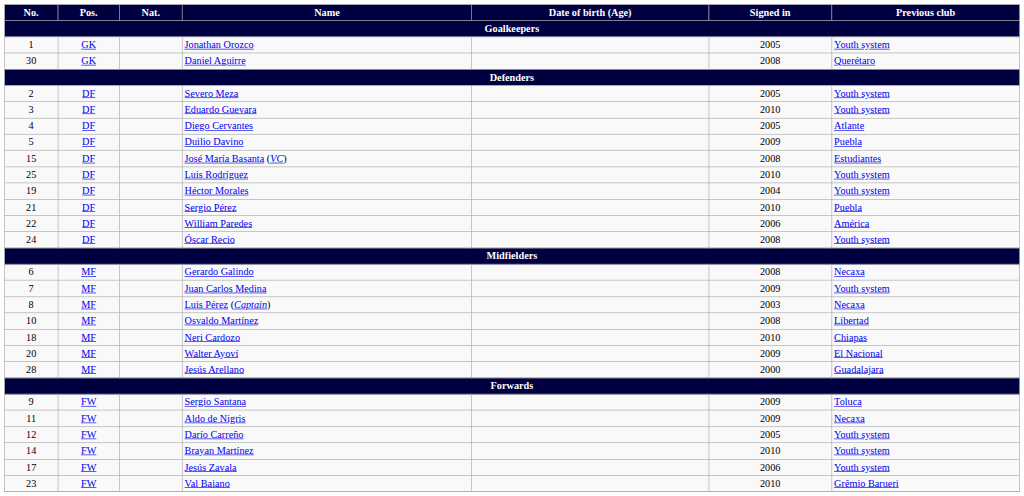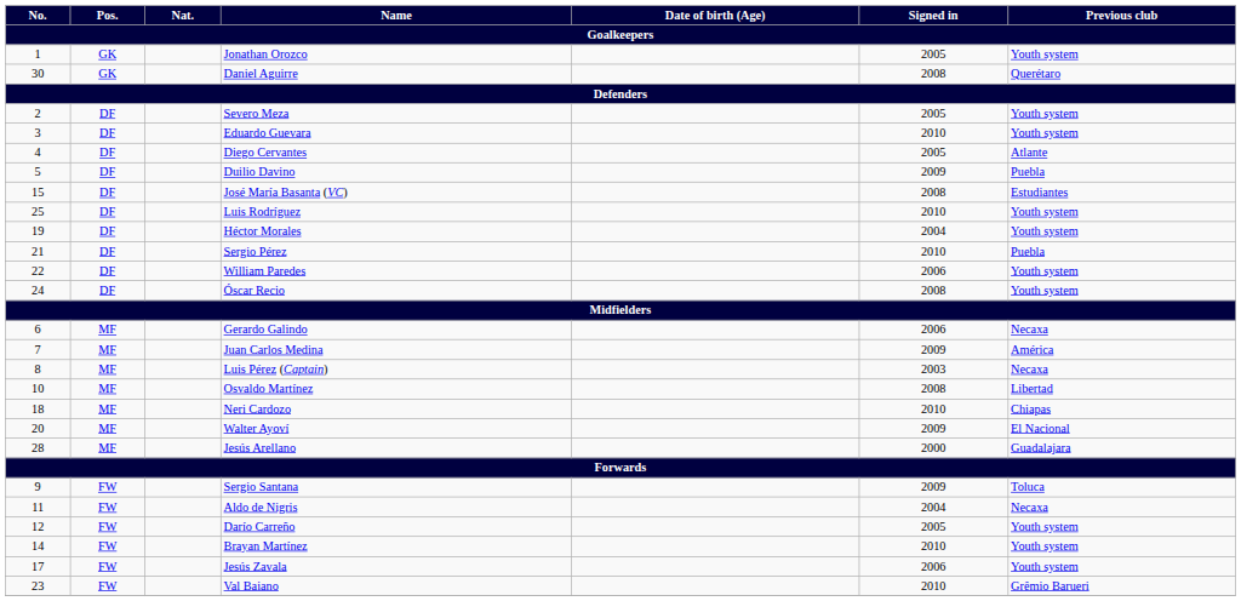 <table class="wikitable" style="text-align:center; font-size:100%; width:80%">
 <tr>
 <th style="background:#000040; color:white; text-align:center;">No.</th>
 <th style="background:#000040; color:white; text-align:center;">Pos.</th>
 <th style="background:#000040; color:white; text-align:center;">Nat.</th>
 <th style="background:#000040; color:white; text-align:center;">Name</th>
 <th style="background:#000040; color:white; text-align:center;">Date of birth (Age)</th>
 <th style="background:#000040; color:white; text-align:center;">Signed in</th>
 <th style="background:#000040; color:white; text-align:center;">Previous club</th>
 </tr>
 <tr>
 <th colspan="7" style="background:#000040; color:white; text-align:center">Goalkeepers</th>
 </tr>
 <tr>
 <td>1</td>
 <td><a href='#'>GK</a></td>
 <td></td>
 <td align=left><a href='#'>Jonathan Orozco</a></td>
 <td></td>
 <td>2005</td>
 <td align=left> <a href='#'>Youth system</a></td>
 </tr>
 <tr>
 <td>30</td>
 <td><a href='#'>GK</a></td>
 <td></td>
 <td align=left><a href='#'>Daniel Aguirre</a></td>
 <td></td>
 <td>2008</td>
 <td align=left> <a href='#'>Querétaro</a></td>
 </tr>
 <tr>
 <th colspan="7" style="background:#000040; color:white; text-align:center">Defenders</th>
 </tr>
 <tr>
 <td>2</td>
 <td><a href='#'>DF</a></td>
 <td></td>
 <td align=left><a href='#'>Severo Meza</a></td>
 <td></td>
 <td>2005</td>
 <td align=left> <a href='#'>Youth system</a></td>
 </tr>
 <tr>
 <td>3</td>
 <td><a href='#'>DF</a></td>
 <td></td>
 <td align=left><a href='#'>Eduardo Guevara</a></td>
 <td></td>
 <td>2010 </td>
 <td align=left> <a href='#'>Youth system</a></td>
 </tr>
 <tr>
 <td>4</td>
 <td><a href='#'>DF</a></td>
 <td></td>
 <td align=left><a href='#'>Diego Cervantes</a></td>
 <td></td>
 <td>2005</td>
 <td align=left> <a href='#'>Atlante</a></td>
 </tr>
 <tr>
 <td>5</td>
 <td><a href='#'>DF</a></td>
 <td></td>
 <td align=left><a href='#'>Duilio Davino</a></td>
 <td></td>
 <td>2009</td>
 <td align=left> <a href='#'>Puebla</a></td>
 </tr>
 <tr>
 <td>15</td>
 <td><a href='#'>DF</a></td>
 <td></td>
 <td align=left><a href='#'>José María Basanta</a> (<em><a href='#'>VC</a></em>)</td>
 <td></td>
 <td>2008</td>
 <td align=left> <a href='#'>Estudiantes</a></td>
 </tr>
 <tr>
 <td>25</td>
 <td><a href='#'>DF</a></td>
 <td></td>
 <td align=left><a href='#'>Luis Rodríguez</a></td>
 <td></td>
 <td>2010 </td>
 <td align=left> <a href='#'>Youth system</a></td>
 </tr>
 <tr>
 <td>19</td>
 <td><a href='#'>DF</a></td>
 <td></td>
 <td align=left><a href='#'>Héctor Morales</a></td>
 <td></td>
 <td>2004</td>
 <td align=left> <a href='#'>Youth system</a></td>
 </tr>
 <tr>
 <td>21</td>
 <td><a href='#'>DF</a></td>
 <td></td>
 <td align=left><a href='#'>Sergio Pérez</a></td>
 <td></td>
 <td>2010 </td>
 <td align=left> <a href='#'>Puebla</a></td>
 </tr>
 <tr>
 <td>22</td>
 <td><a href='#'>DF</a></td>
 <td></td>
 <td align=left><a href='#'>William Paredes</a></td>
 <td></td>
 <td>2006</td>
-<td align=left> <a href='#'>América</a></td>
+<td align=left> <a href='#'>Youth system</a></td>
 </tr>
 <tr>
 <td>24</td>
 <td><a href='#'>DF</a></td>
 <td></td>
 <td align=left><a href='#'>Óscar Recio</a></td>
 <td></td>
 <td>2008</td>
 <td align=left> <a href='#'>Youth system</a></td>
 </tr>
 <tr>
 <th colspan="7" style="background:#000040; color:white; text-align:center">Midfielders</th>
 </tr>
 <tr>
 <td>6</td>
 <td><a href='#'>MF</a></td>
 <td></td>
 <td align=left><a href='#'>Gerardo Galindo</a></td>
 <td></td>
-<td>2008</td>
+<td>2006</td>
 <td align=left> <a href='#'>Necaxa</a></td>
 </tr>
 <tr>
 <td>7</td>
 <td><a href='#'>MF</a></td>
 <td></td>
 <td align=left><a href='#'>Juan Carlos Medina</a></td>
 <td></td>
 <td>2009</td>
-<td align=left> <a href='#'>Youth system</a></td>
+<td align=left> <a href='#'>América</a></td>
 </tr>
 <tr>
 <td>8</td>
 <td><a href='#'>MF</a></td>
 <td></td>
 <td align=left><a href='#'>Luis Pérez</a> (<em><a href='#'>Captain</a></em>)</td>
 <td></td>
 <td>2003</td>
 <td align=left> <a href='#'>Necaxa</a></td>
 </tr>
 <tr>
 <td>10</td>
 <td><a href='#'>MF</a></td>
 <td></td>
 <td align=left><a href='#'>Osvaldo Martínez</a></td>
 <td></td>
 <td>2008</td>
 <td align=left> <a href='#'>Libertad</a></td>
 </tr>
 <tr>
 <td>18</td>
 <td><a href='#'>MF</a></td>
 <td></td>
 <td align=left><a href='#'>Neri Cardozo</a></td>
 <td></td>
 <td>2010 </td>
 <td align=left> <a href='#'>Chiapas</a></td>
 </tr>
 <tr>
 <td>20</td>
 <td><a href='#'>MF</a></td>
 <td></td>
 <td align=left><a href='#'>Walter Ayoví</a></td>
 <td></td>
 <td>2009 </td>
 <td align=left> <a href='#'>El Nacional</a></td>
 </tr>
 <tr>
 <td>28</td>
 <td><a href='#'>MF</a></td>
 <td></td>
 <td align=left><a href='#'>Jesús Arellano</a></td>
 <td></td>
 <td>2000</td>
 <td align=left> <a href='#'>Guadalajara</a></td>
 </tr>
 <tr>
 <th colspan="7" style="background:#000040; color:white; text-align:center">Forwards</th>
 </tr>
 <tr>
 <td>9</td>
 <td><a href='#'>FW</a></td>
 <td></td>
 <td align=left><a href='#'>Sergio Santana</a></td>
 <td></td>
 <td>2009</td>
 <td align=left> <a href='#'>Toluca</a></td>
 </tr>
 <tr>
 <td>11</td>
 <td><a href='#'>FW</a></td>
 <td></td>
 <td align=left><a href='#'>Aldo de Nigris</a></td>
 <td></td>
-<td>2009</td>
+<td>2004</td>
 <td align=left> <a href='#'>Necaxa</a></td>
 </tr>
 <tr>
 <td>12</td>
 <td><a href='#'>FW</a></td>
 <td></td>
 <td align=left><a href='#'>Darío Carreño</a></td>
 <td></td>
 <td>2005</td>
 <td align=left> <a href='#'>Youth system</a></td>
 </tr>
 <tr>
 <td>14</td>
 <td><a href='#'>FW</a></td>
 <td></td>
 <td align=left><a href='#'>Brayan Martínez</a></td>
 <td></td>
 <td>2010 </td>
 <td align=left> <a href='#'>Youth system</a></td>
 </tr>
 <tr>
 <td>17</td>
 <td><a href='#'>FW</a></td>
 <td></td>
 <td align=left><a href='#'>Jesús Zavala</a></td>
 <td></td>
 <td>2006</td>
 <td align=left> <a href='#'>Youth system</a></td>
 </tr>
 <tr>
 <td>23</td>
 <td><a href='#'>FW</a></td>
 <td></td>
 <td align=left><a href='#'>Val Baiano</a></td>
 <td></td>
 <td>2010 </td>
 <td align=left> <a href='#'>Grêmio Barueri</a></td>
 </tr>
 <tr>
 </tr>
 </table>
